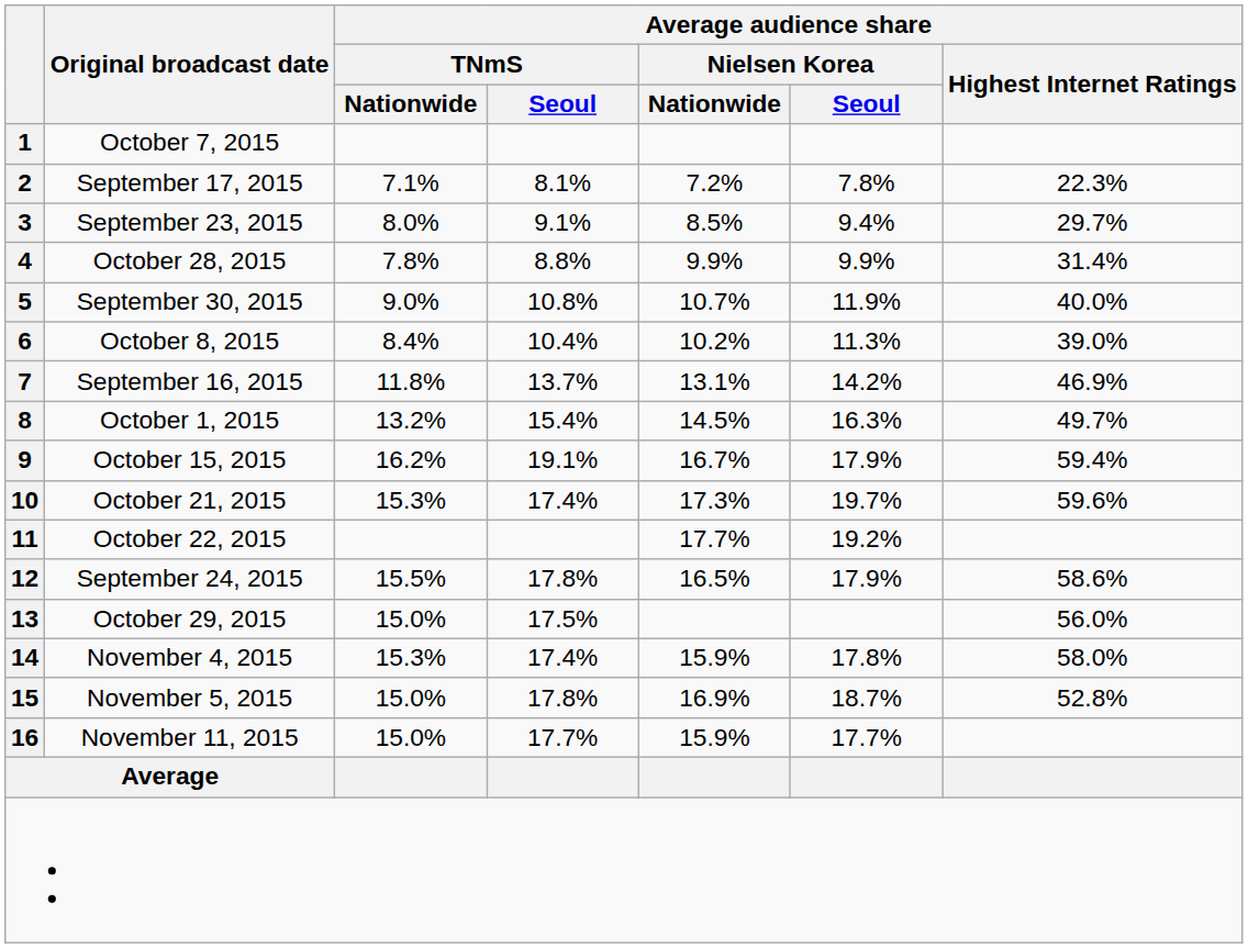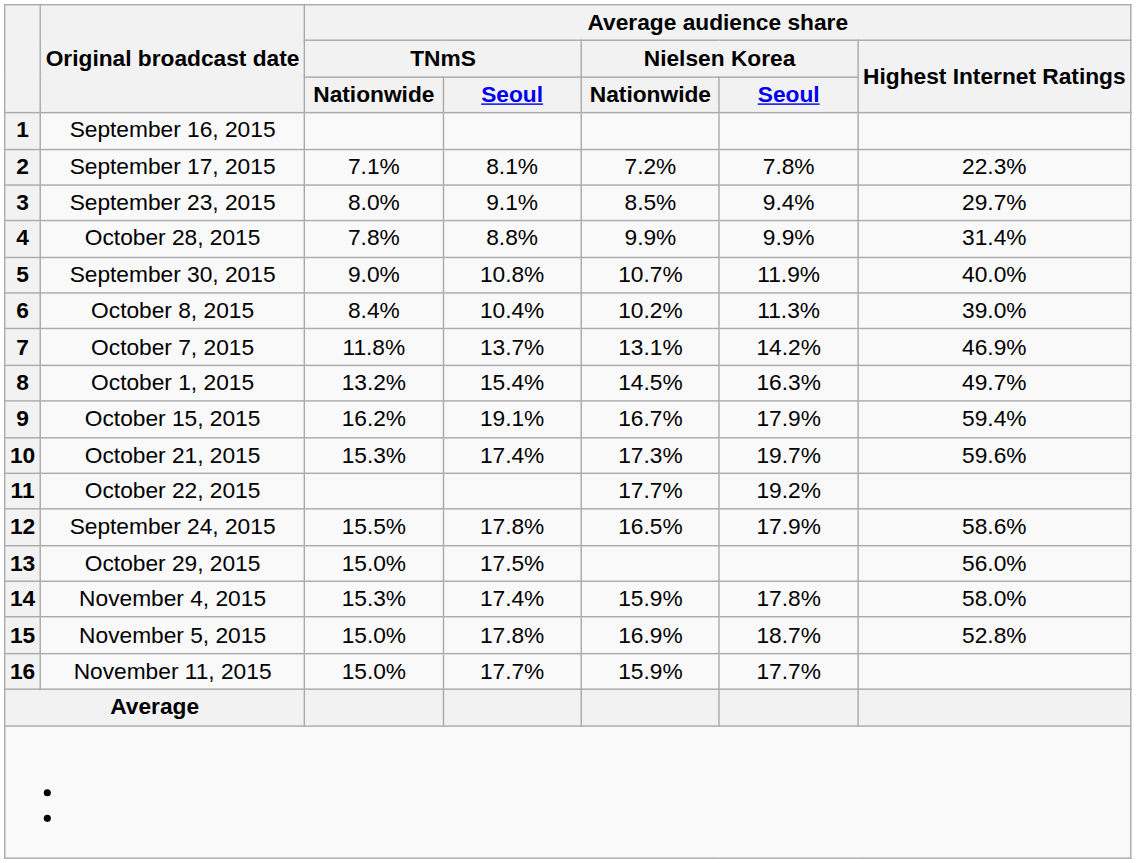 <table class=wikitable style="text-align:center">
 <tr>
 <th rowspan="3"></th>
 <th rowspan="3">Original broadcast date</th>
 <th colspan="5">Average audience share</th>
 </tr>
 <tr>
 <th colspan="2">TNmS</th>
 <th colspan="2">Nielsen Korea</th>
 <th rowspan="2">Highest Internet Ratings</th>
 </tr>
 <tr>
 <th width="90">Nationwide</th>
 <th width="90"><a href='#'>Seoul</a></th>
 <th width="90">Nationwide</th>
 <th width="90"><a href='#'>Seoul</a></th>
 </tr>
 <tr>
 <th>1</th>
-<td>October 7, 2015</td>
+<td>September 16, 2015</td>
 <td><strong></strong> </td>
 <td><strong></strong> </td>
 <td><strong></strong> </td>
 <td><strong></strong> </td>
 <td><strong></strong> </td>
 </tr>
 <tr>
 <th>2</th>
 <td>September 17, 2015</td>
 <td>7.1% </td>
 <td>8.1% </td>
 <td>7.2% </td>
 <td>7.8% </td>
 <td>22.3% </td>
 </tr>
 <tr>
 <th>3</th>
 <td>September 23, 2015</td>
 <td>8.0% </td>
 <td>9.1% </td>
 <td>8.5% </td>
 <td>9.4% </td>
 <td>29.7% </td>
 </tr>
 <tr>
 <th>4</th>
 <td>October 28, 2015</td>
 <td>7.8% </td>
 <td>8.8% </td>
 <td>9.9% </td>
 <td>9.9% </td>
 <td>31.4% </td>
 </tr>
 <tr>
 <th>5</th>
 <td>September 30, 2015</td>
 <td>9.0% </td>
 <td>10.8% </td>
 <td>10.7% </td>
 <td>11.9% </td>
 <td>40.0% </td>
 </tr>
 <tr>
 <th>6</th>
 <td>October 8, 2015</td>
 <td>8.4% </td>
 <td>10.4% </td>
 <td>10.2% </td>
 <td>11.3% </td>
 <td>39.0% </td>
 </tr>
 <tr>
 <th>7</th>
-<td>September 16, 2015</td>
+<td>October 7, 2015</td>
 <td>11.8% </td>
 <td>13.7% </td>
 <td>13.1% </td>
 <td>14.2% </td>
 <td>46.9% </td>
 </tr>
 <tr>
 <th>8</th>
 <td>October 1, 2015</td>
 <td>13.2% </td>
 <td>15.4% </td>
 <td>14.5% </td>
 <td>16.3% </td>
 <td>49.7% </td>
 </tr>
 <tr>
 <th>9</th>
 <td>October 15, 2015</td>
 <td>16.2% </td>
 <td>19.1% </td>
 <td>16.7% </td>
 <td>17.9% </td>
 <td>59.4% </td>
 </tr>
 <tr>
 <th>10</th>
 <td>October 21, 2015</td>
 <td>15.3% </td>
 <td>17.4% </td>
 <td>17.3% </td>
 <td>19.7% </td>
 <td>59.6% </td>
 </tr>
 <tr>
 <th>11</th>
 <td>October 22, 2015</td>
 <td><strong></strong> </td>
 <td><strong></strong> </td>
 <td>17.7% </td>
 <td>19.2% </td>
 <td><strong></strong> </td>
 </tr>
 <tr>
 <th>12</th>
 <td>September 24, 2015</td>
 <td>15.5% </td>
 <td>17.8% </td>
 <td>16.5% </td>
 <td>17.9% </td>
 <td>58.6% </td>
 </tr>
 <tr>
 <th>13</th>
 <td>October 29, 2015</td>
 <td>15.0% </td>
 <td>17.5% </td>
 <td><strong></strong> </td>
 <td><strong></strong> </td>
 <td>56.0% </td>
 </tr>
 <tr>
 <th>14</th>
 <td>November 4, 2015</td>
 <td>15.3% </td>
 <td>17.4% </td>
 <td>15.9% </td>
 <td>17.8% </td>
 <td>58.0% </td>
 </tr>
 <tr>
 <th>15</th>
 <td>November 5, 2015</td>
 <td>15.0% </td>
 <td>17.8% </td>
 <td>16.9% </td>
 <td>18.7% </td>
 <td>52.8% </td>
 </tr>
 <tr>
 <th>16</th>
 <td>November 11, 2015</td>
 <td>15.0% </td>
 <td>17.7% </td>
 <td>15.9% </td>
 <td>17.7% </td>
 <td></td>
 </tr>
 <tr>
 <th colspan="2">Average</th>
 <th></th>
 <th></th>
 <th></th>
 <th></th>
 <th></th>
 </tr>
 <tr>
 <td colspan="7"><br><ul><li></li><li></li></ul></td>
 </tr>
 </table>
